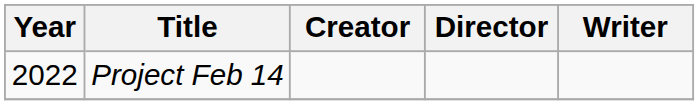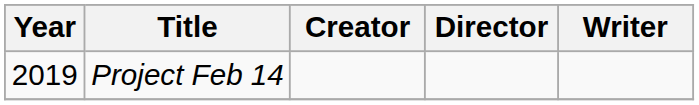 <table class="wikitable">
 <tr>
 <th>Year</th>
 <th>Title</th>
 <th width=65>Creator</th>
 <th width=65>Director</th>
 <th width=65>Writer</th>
 </tr>
 <tr>
-<td>2022</td>
+<td>2019</td>
 <td><em>Project Feb 14</em></td>
 <td></td>
 <td></td>
 <td></td>
 </tr>
 <tr>
 </tr>
 </table>
